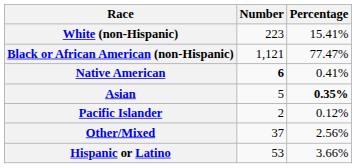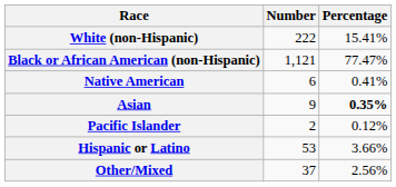 <table class="wikitable" style="text-align:right">
 <tr>
 <th scope="col">Race</th>
 <th scope="col">Number</th>
 <th scope="col">Percentage</th>
 </tr>
 <tr>
 <th scope="row"><a href='#'>White</a> (non-Hispanic)</th>
-<td>223</td>
+<td>222</td>
 <td>15.41%</td>
 </tr>
 <tr>
 <th scope="row"><a href='#'>Black or African American</a> (non-Hispanic)</th>
 <td>1,121</td>
 <td>77.47%</td>
 </tr>
 <tr>
 <th scope="row"><a href='#'>Native American</a></th>
-<td><strong>6</strong></td>
+<td>6</td>
 <td>0.41%</td>
 </tr>
 <tr>
 <th scope="row"><a href='#'>Asian</a></th>
-<td>5</td>
+<td>9</td>
 <td><strong>0.35%</strong></td>
 </tr>
 <tr>
 <th scope="row"><a href='#'>Pacific Islander</a></th>
 <td>2</td>
 <td>0.12%</td>
 </tr>
 <tr>
+<th scope="row"><a href='#'>Hispanic</a> or <a href='#'>Latino</a></th>
+<td>53</td>
+<td>3.66%</td>
+</tr>
+<tr>
 <th scope="row"><a href='#'>Other/Mixed</a></th>
 <td>37</td>
 <td>2.56%</td>
 </tr>
-<tr>
-<th scope="row"><a href='#'>Hispanic</a> or <a href='#'>Latino</a></th>
-<td>53</td>
-<td>3.66%</td>
-</tr>
 </table>
